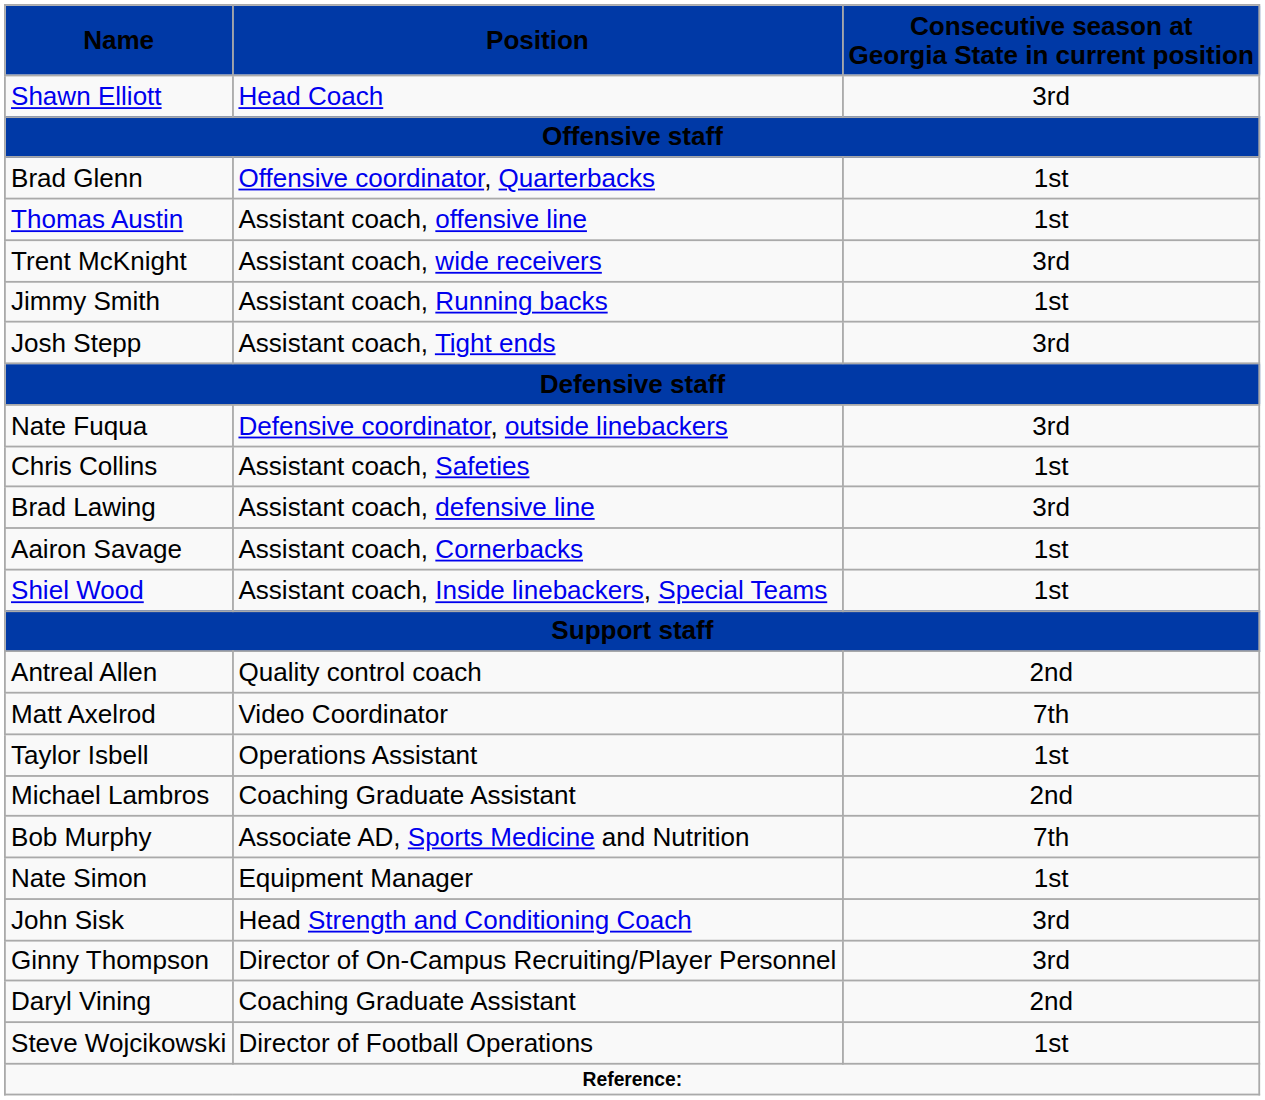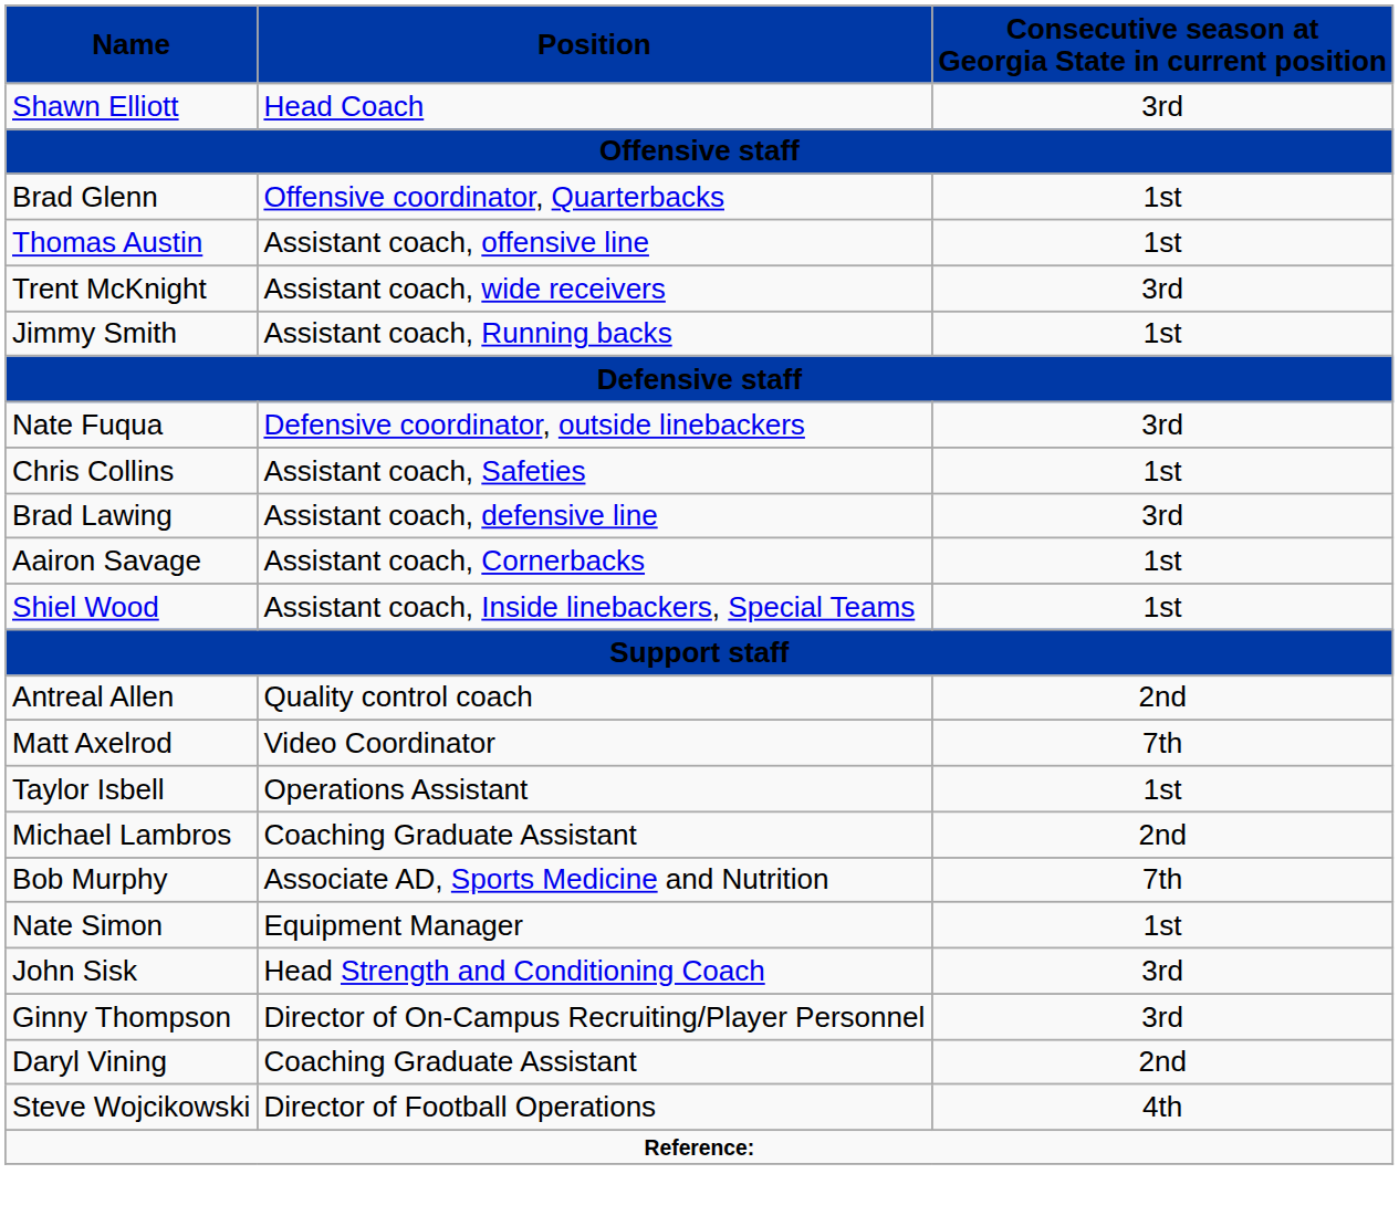 <table class="wikitable" style="font-size:90%;">
 <tr>
 <th style="background:#0039A6;"><span>Name</span></th>
 <th style="background:#0039A6;"><span>Position</span></th>
 <th style="background:#0039A6;"><span>Consecutive season at<br>Georgia State in current position</span></th>
 </tr>
 <tr>
 <td><a href='#'>Shawn Elliott</a></td>
 <td><a href='#'>Head Coach</a></td>
 <td align=center>3rd</td>
 </tr>
 <tr>
 <th colspan="3" style="background:#0039A6;"><span>Offensive staff</span></th>
 </tr>
 <tr>
 <td>Brad Glenn</td>
 <td><a href='#'>Offensive coordinator</a>, <a href='#'>Quarterbacks</a></td>
 <td align=center>1st</td>
 </tr>
 <tr>
 <td><a href='#'>Thomas Austin</a></td>
 <td>Assistant coach, <a href='#'>offensive line</a></td>
 <td align=center>1st</td>
 </tr>
 <tr>
 <td>Trent McKnight</td>
 <td>Assistant coach, <a href='#'>wide receivers</a></td>
 <td align=center>3rd</td>
 </tr>
 <tr>
 <td>Jimmy Smith</td>
 <td>Assistant coach, <a href='#'>Running backs</a></td>
 <td align=center>1st</td>
-</tr>
-<tr>
-<td>Josh Stepp</td>
-<td>Assistant coach, <a href='#'>Tight ends</a></td>
-<td align=center>3rd</td>
 </tr>
 <tr>
 <th colspan="3" style="background:#0039A6;"><span>Defensive staff</span></th>
 </tr>
 <tr>
 <td>Nate Fuqua</td>
 <td><a href='#'>Defensive coordinator</a>, <a href='#'>outside linebackers</a></td>
 <td align=center>3rd</td>
 </tr>
 <tr>
 <td>Chris Collins</td>
 <td>Assistant coach, <a href='#'>Safeties</a></td>
 <td align=center>1st</td>
 </tr>
 <tr>
 <td>Brad Lawing</td>
 <td>Assistant coach, <a href='#'>defensive line</a></td>
 <td align=center>3rd</td>
 </tr>
 <tr>
 <td>Aairon Savage</td>
 <td>Assistant coach, <a href='#'>Cornerbacks</a></td>
 <td align=center>1st</td>
 </tr>
 <tr>
 <td><a href='#'>Shiel Wood</a></td>
 <td>Assistant coach, <a href='#'>Inside linebackers</a>, <a href='#'>Special Teams</a></td>
 <td align=center>1st</td>
 </tr>
 <tr>
 <th colspan="3" style="background:#0039A6;"><span>Support staff</span></th>
 </tr>
 <tr>
 <td>Antreal Allen</td>
 <td>Quality control coach</td>
 <td align=center>2nd</td>
 </tr>
 <tr>
 <td>Matt Axelrod</td>
 <td>Video Coordinator</td>
 <td align=center>7th</td>
 </tr>
 <tr>
 <td>Taylor Isbell</td>
 <td>Operations Assistant</td>
 <td align=center>1st</td>
 </tr>
 <tr>
 <td>Michael Lambros</td>
 <td>Coaching Graduate Assistant</td>
 <td align=center>2nd</td>
 </tr>
 <tr>
 <td>Bob Murphy</td>
 <td>Associate AD, <a href='#'>Sports Medicine</a> and Nutrition</td>
 <td align=center>7th</td>
 </tr>
 <tr>
 <td>Nate Simon</td>
 <td>Equipment Manager</td>
 <td align=center>1st</td>
 </tr>
 <tr>
 <td>John Sisk</td>
 <td>Head <a href='#'>Strength and Conditioning Coach</a></td>
 <td align=center>3rd</td>
 </tr>
 <tr>
 <td>Ginny Thompson</td>
 <td>Director of On-Campus Recruiting/Player Personnel</td>
 <td align=center>3rd</td>
 </tr>
 <tr>
 <td>Daryl Vining</td>
 <td>Coaching Graduate Assistant</td>
 <td align=center>2nd</td>
 </tr>
 <tr>
 <td>Steve Wojcikowski</td>
 <td>Director of Football Operations</td>
-<td align=center>1st</td>
+<td align=center>4th</td>
 </tr>
 <tr>
 <td colspan="3"  style="font-size:8pt; text-align:center;"><strong>Reference:</strong></td>
 </tr>
 </table>
